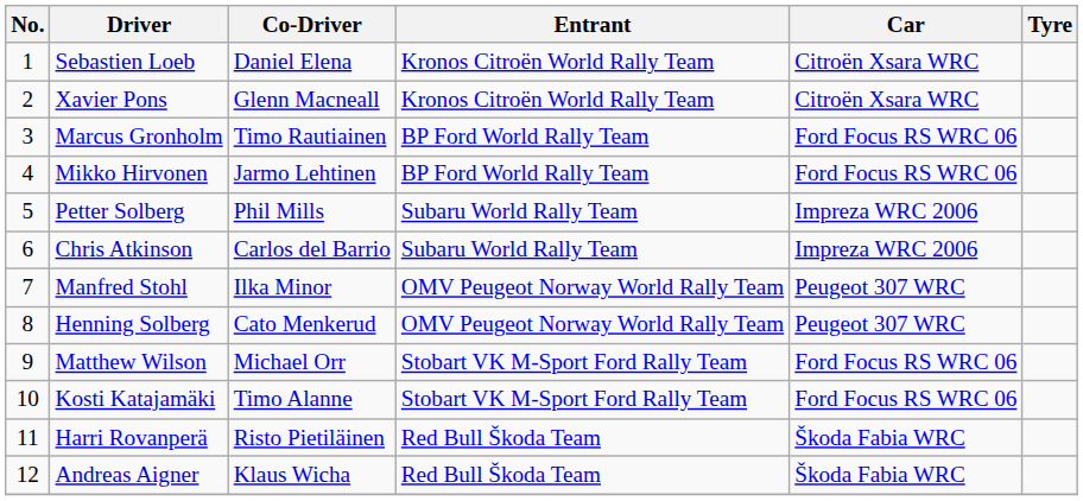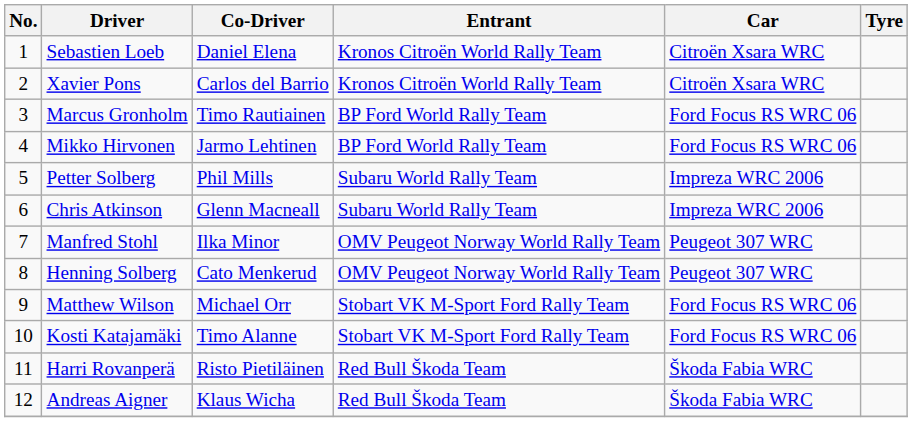 <table class="wikitable" style="font-size: 85%;">
 <tr>
 <th>No.</th>
 <th>Driver</th>
 <th>Co-Driver</th>
 <th>Entrant</th>
 <th>Car</th>
 <th>Tyre</th>
 </tr>
 <tr>
 <td align="center">1</td>
 <td> <a href='#'>Sebastien Loeb</a></td>
 <td> <a href='#'>Daniel Elena</a></td>
 <td> <a href='#'>Kronos Citroën World Rally Team</a></td>
 <td><a href='#'>Citroën Xsara WRC</a></td>
 <td align="center"></td>
 </tr>
 <tr>
 <td align="center">2</td>
 <td> <a href='#'>Xavier Pons</a></td>
-<td> <a href='#'>Glenn Macneall</a></td>
+<td> <a href='#'>Carlos del Barrio</a></td>
 <td> <a href='#'>Kronos Citroën World Rally Team</a></td>
 <td><a href='#'>Citroën Xsara WRC</a></td>
 <td align="center"></td>
 </tr>
 <tr>
 <td align="center">3</td>
 <td> <a href='#'>Marcus Gronholm</a></td>
 <td> <a href='#'>Timo Rautiainen</a></td>
 <td> <a href='#'>BP Ford World Rally Team</a></td>
 <td><a href='#'>Ford Focus RS WRC 06</a></td>
 <td align="center"></td>
 </tr>
 <tr>
 <td align="center">4</td>
 <td> <a href='#'>Mikko Hirvonen</a></td>
 <td> <a href='#'>Jarmo Lehtinen</a></td>
 <td> <a href='#'>BP Ford World Rally Team</a></td>
 <td><a href='#'>Ford Focus RS WRC 06</a></td>
 <td align="center"></td>
 </tr>
 <tr>
 <td align="center">5</td>
 <td> <a href='#'>Petter Solberg</a></td>
 <td> <a href='#'>Phil Mills</a></td>
 <td> <a href='#'>Subaru World Rally Team</a></td>
 <td><a href='#'>Impreza WRC 2006</a></td>
 <td align="center"></td>
 </tr>
 <tr>
 <td align="center">6</td>
 <td> <a href='#'>Chris Atkinson</a></td>
-<td> <a href='#'>Carlos del Barrio</a></td>
+<td> <a href='#'>Glenn Macneall</a></td>
 <td> <a href='#'>Subaru World Rally Team</a></td>
 <td><a href='#'>Impreza WRC 2006</a></td>
 <td align="center"></td>
 </tr>
 <tr>
 <td align="center">7</td>
 <td> <a href='#'>Manfred Stohl</a></td>
 <td> <a href='#'>Ilka Minor</a></td>
 <td> <a href='#'>OMV Peugeot Norway World Rally Team</a></td>
 <td><a href='#'>Peugeot 307 WRC</a></td>
 <td align="center"></td>
 </tr>
 <tr>
 <td align="center">8</td>
 <td> <a href='#'>Henning Solberg</a></td>
 <td> <a href='#'>Cato Menkerud</a></td>
 <td> <a href='#'>OMV Peugeot Norway World Rally Team</a></td>
 <td><a href='#'>Peugeot 307 WRC</a></td>
 <td align="center"></td>
 </tr>
 <tr>
 <td align="center">9</td>
 <td> <a href='#'>Matthew Wilson</a></td>
 <td> <a href='#'>Michael Orr</a></td>
 <td> <a href='#'>Stobart VK M-Sport Ford Rally Team</a></td>
 <td><a href='#'>Ford Focus RS WRC 06</a></td>
 <td align="center"></td>
 </tr>
 <tr>
 <td align="center">10</td>
 <td> <a href='#'>Kosti Katajamäki</a></td>
 <td> <a href='#'>Timo Alanne</a></td>
 <td> <a href='#'>Stobart VK M-Sport Ford Rally Team</a></td>
 <td><a href='#'>Ford Focus RS WRC 06</a></td>
 <td align="center"></td>
 </tr>
 <tr>
 <td align="center">11</td>
 <td> <a href='#'>Harri Rovanperä</a></td>
 <td> <a href='#'>Risto Pietiläinen</a></td>
 <td> <a href='#'>Red Bull Škoda Team</a></td>
 <td><a href='#'>Škoda Fabia WRC</a></td>
 <td align="center"></td>
 </tr>
 <tr>
 <td align="center">12</td>
 <td> <a href='#'>Andreas Aigner</a></td>
 <td> <a href='#'>Klaus Wicha</a></td>
 <td> <a href='#'>Red Bull Škoda Team</a></td>
 <td><a href='#'>Škoda Fabia WRC</a></td>
 <td align="center"></td>
 </tr>
 <tr>
 </tr>
 </table>
